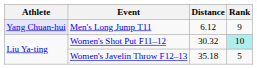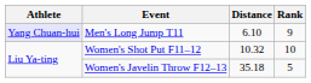 <table class="wikitable" style="font-size:90%">
 <tr>
 <th>Athlete</th>
 <th>Event</th>
 <th>Distance</th>
 <th>Rank</th>
 </tr>
 <tr align=center>
 <td align=left style="background: lavender;"><a href='#'>Yang Chuan-hui</a></td>
 <td align=left><a href='#'>Men's Long Jump T11</a></td>
-<td>6.12</td>
+<td>6.10</td>
 <td>9</td>
 </tr>
 <tr align=center>
 <td align=left rowspan="2"><a href='#'>Liu Ya-ting</a></td>
 <td align=left><a href='#'>Women's Shot Put F11–12</a></td>
-<td>30.32</td>
-<td style="background: paleturquoise;">10</td>
+<td>10.32</td>
+<td>10</td>
 </tr>
 <tr align=center>
 <td align=left><a href='#'>Women's Javelin Throw F12–13</a></td>
 <td>35.18</td>
 <td>5</td>
 </tr>
 </table>
